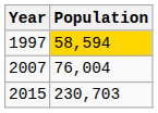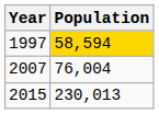 <table class="wikitable">
 <tr>
 <th>Year</th>
 <th>Population</th>
 </tr>
 <tr>
 <td>1997</td>
 <td style="background: gold;">58,594</td>
 </tr>
 <tr>
 <td>2007</td>
 <td>76,004</td>
 </tr>
 <tr>
 <td>2015</td>
-<td>230,703</td>
+<td>230,013</td>
 </tr>
 </table>
